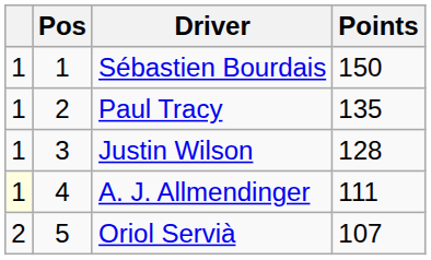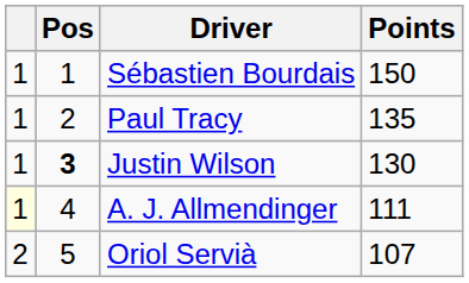 <table class="wikitable" style="font-size: 95%;">
 <tr>
 <th></th>
 <th>Pos</th>
 <th>Driver</th>
 <th>Points</th>
 </tr>
 <tr>
 <td align="left"> 1</td>
 <td align="center">1</td>
 <td> <a href='#'>Sébastien Bourdais</a></td>
 <td align="left">150</td>
 </tr>
 <tr>
 <td align="left"> 1</td>
 <td align="center">2</td>
 <td> <a href='#'>Paul Tracy</a></td>
 <td align="left">135</td>
 </tr>
 <tr>
 <td align="left"> 1</td>
-<td align="center">3</td>
+<td align="center"><strong>3</strong></td>
 <td> <a href='#'>Justin Wilson</a></td>
-<td align="left">128</td>
+<td align="left">130</td>
 </tr>
 <tr>
 <td align="left" style="background: lightyellow;"> 1</td>
 <td align="center">4</td>
 <td> <a href='#'>A. J. Allmendinger</a></td>
 <td align="left">111</td>
 </tr>
 <tr>
 <td align="left"> 2</td>
 <td align="center">5</td>
 <td> <a href='#'>Oriol Servià</a></td>
 <td align="left">107</td>
 </tr>
 </table>
